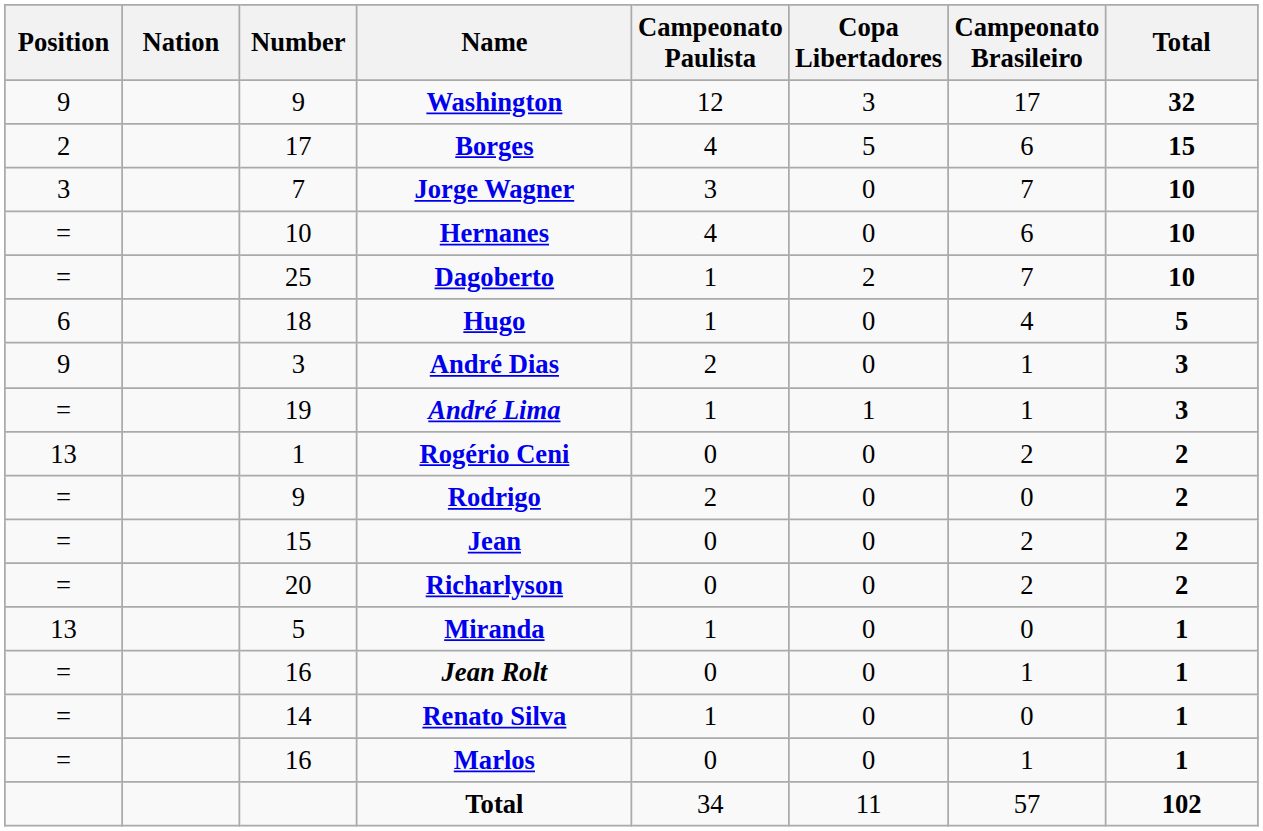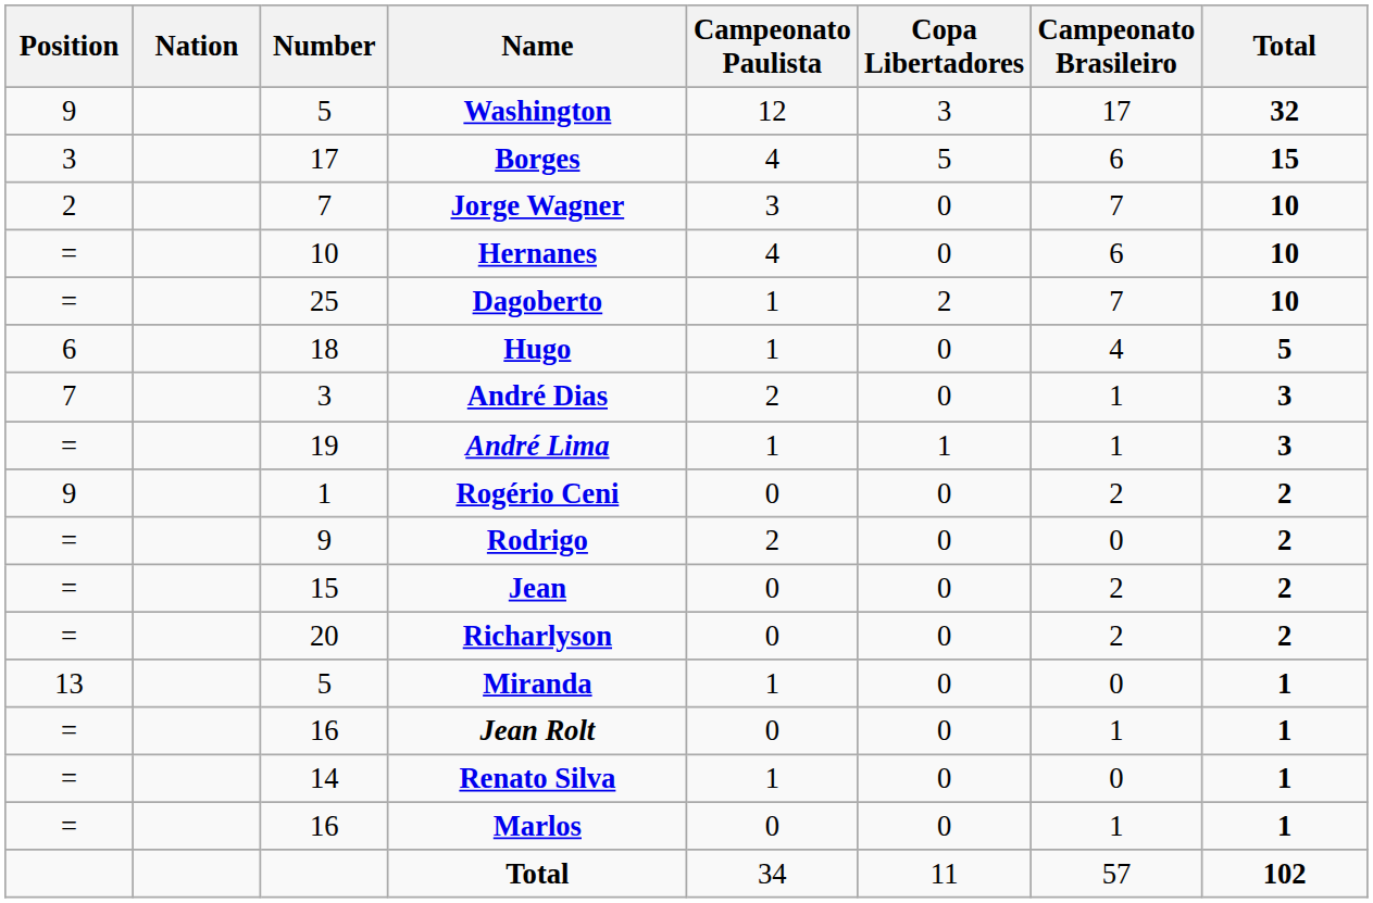 <table class="wikitable" style="font-size: 95%; text-align: center;">
 <tr>
 <th width=60>Position</th>
 <th width=60>Nation</th>
 <th width=60>Number</th>
 <th width=150>Name</th>
 <th width=80>Campeonato Paulista</th>
 <th width=80>Copa Libertadores</th>
 <th width=80>Campeonato Brasileiro</th>
 <th width=80>Total</th>
 </tr>
 <tr>
 <td>9</td>
 <td></td>
-<td>9</td>
+<td>5</td>
 <td><strong><a href='#'>Washington</a></strong></td>
 <td>12</td>
 <td>3</td>
 <td>17</td>
 <td><strong>32</strong></td>
 </tr>
 <tr>
-<td>2</td>
+<td>3</td>
 <td></td>
 <td>17</td>
 <td><strong><a href='#'>Borges</a></strong></td>
 <td>4</td>
 <td>5</td>
 <td>6</td>
 <td><strong>15</strong></td>
 </tr>
 <tr>
-<td>3</td>
+<td>2</td>
 <td></td>
 <td>7</td>
 <td><strong><a href='#'>Jorge Wagner</a></strong></td>
 <td>3</td>
 <td>0</td>
 <td>7</td>
 <td><strong>10</strong></td>
 </tr>
 <tr>
 <td>=</td>
 <td></td>
 <td>10</td>
 <td><strong><a href='#'>Hernanes</a></strong></td>
 <td>4</td>
 <td>0</td>
 <td>6</td>
 <td><strong>10</strong></td>
 </tr>
 <tr>
 <td>=</td>
 <td></td>
 <td>25</td>
 <td><strong><a href='#'>Dagoberto</a></strong></td>
 <td>1</td>
 <td>2</td>
 <td>7</td>
 <td><strong>10</strong></td>
 </tr>
 <tr>
 <td>6</td>
 <td></td>
 <td>18</td>
 <td><strong><a href='#'>Hugo</a></strong></td>
 <td>1</td>
 <td>0</td>
 <td>4</td>
 <td><strong>5</strong></td>
 </tr>
 <tr>
-<td>9</td>
+<td>7</td>
 <td></td>
 <td>3</td>
 <td><strong><a href='#'>André Dias</a></strong></td>
 <td>2</td>
 <td>0</td>
 <td>1</td>
 <td><strong>3</strong></td>
 </tr>
 <tr>
 <td>=</td>
 <td></td>
 <td>19</td>
 <td><strong><em><a href='#'>André Lima</a></em></strong></td>
 <td>1</td>
 <td>1</td>
 <td>1</td>
 <td><strong>3</strong></td>
 </tr>
 <tr>
-<td>13</td>
+<td>9</td>
 <td></td>
 <td>1</td>
 <td><strong><a href='#'>Rogério Ceni</a></strong></td>
 <td>0</td>
 <td>0</td>
 <td>2</td>
 <td><strong>2</strong></td>
 </tr>
 <tr>
 <td>=</td>
 <td></td>
 <td>9</td>
 <td><strong><a href='#'>Rodrigo</a></strong></td>
 <td>2</td>
 <td>0</td>
 <td>0</td>
 <td><strong>2</strong></td>
 </tr>
 <tr>
 <td>=</td>
 <td></td>
 <td>15</td>
 <td><strong><a href='#'>Jean</a></strong></td>
 <td>0</td>
 <td>0</td>
 <td>2</td>
 <td><strong>2</strong></td>
 </tr>
 <tr>
 <td>=</td>
 <td></td>
 <td>20</td>
 <td><strong><a href='#'>Richarlyson</a></strong></td>
 <td>0</td>
 <td>0</td>
 <td>2</td>
 <td><strong>2</strong></td>
 </tr>
 <tr>
 <td>13</td>
 <td></td>
 <td>5</td>
 <td><strong><a href='#'>Miranda</a></strong></td>
 <td>1</td>
 <td>0</td>
 <td>0</td>
 <td><strong>1</strong></td>
 </tr>
 <tr>
 <td>=</td>
 <td></td>
 <td>16</td>
 <td><strong><em>Jean Rolt</em></strong></td>
 <td>0</td>
 <td>0</td>
 <td>1</td>
 <td><strong>1</strong></td>
 </tr>
 <tr>
 <td>=</td>
 <td></td>
 <td>14</td>
 <td><strong><a href='#'>Renato Silva</a></strong></td>
 <td>1</td>
 <td>0</td>
 <td>0</td>
 <td><strong>1</strong></td>
 </tr>
 <tr>
 <td>=</td>
 <td></td>
 <td>16</td>
 <td><strong><a href='#'>Marlos</a></strong></td>
 <td>0</td>
 <td>0</td>
 <td>1</td>
 <td><strong>1</strong></td>
 </tr>
 <tr>
 <td></td>
 <td></td>
 <td></td>
 <td><strong>Total</strong></td>
 <td>34</td>
 <td>11</td>
 <td>57</td>
 <td><strong>102</strong></td>
 </tr>
 </table>
